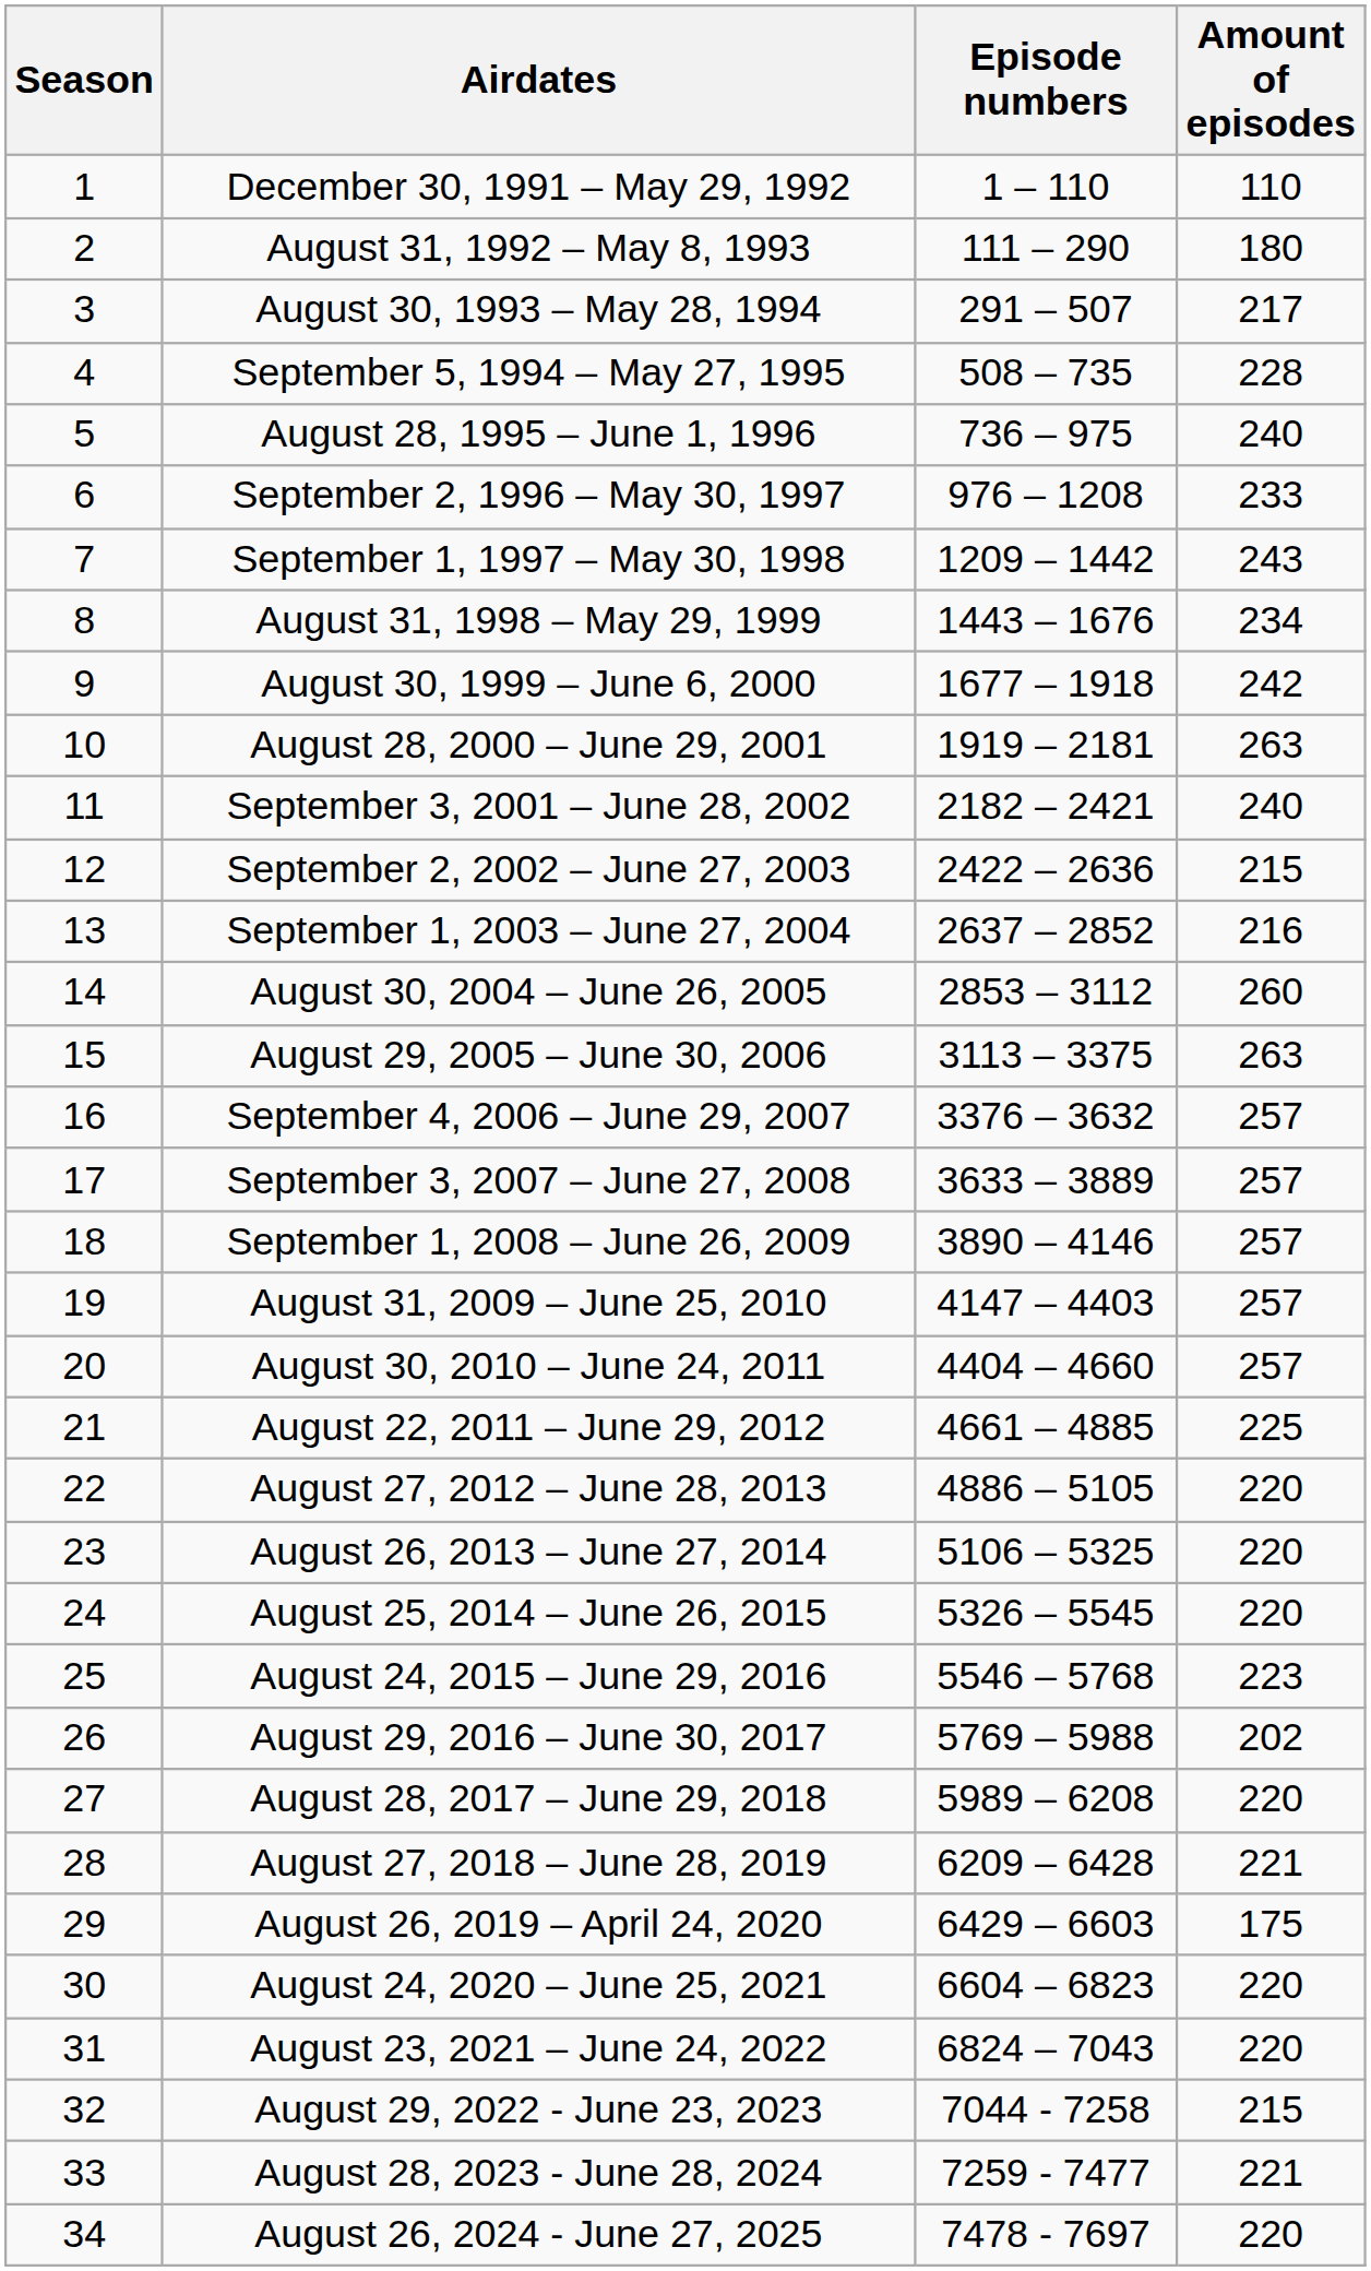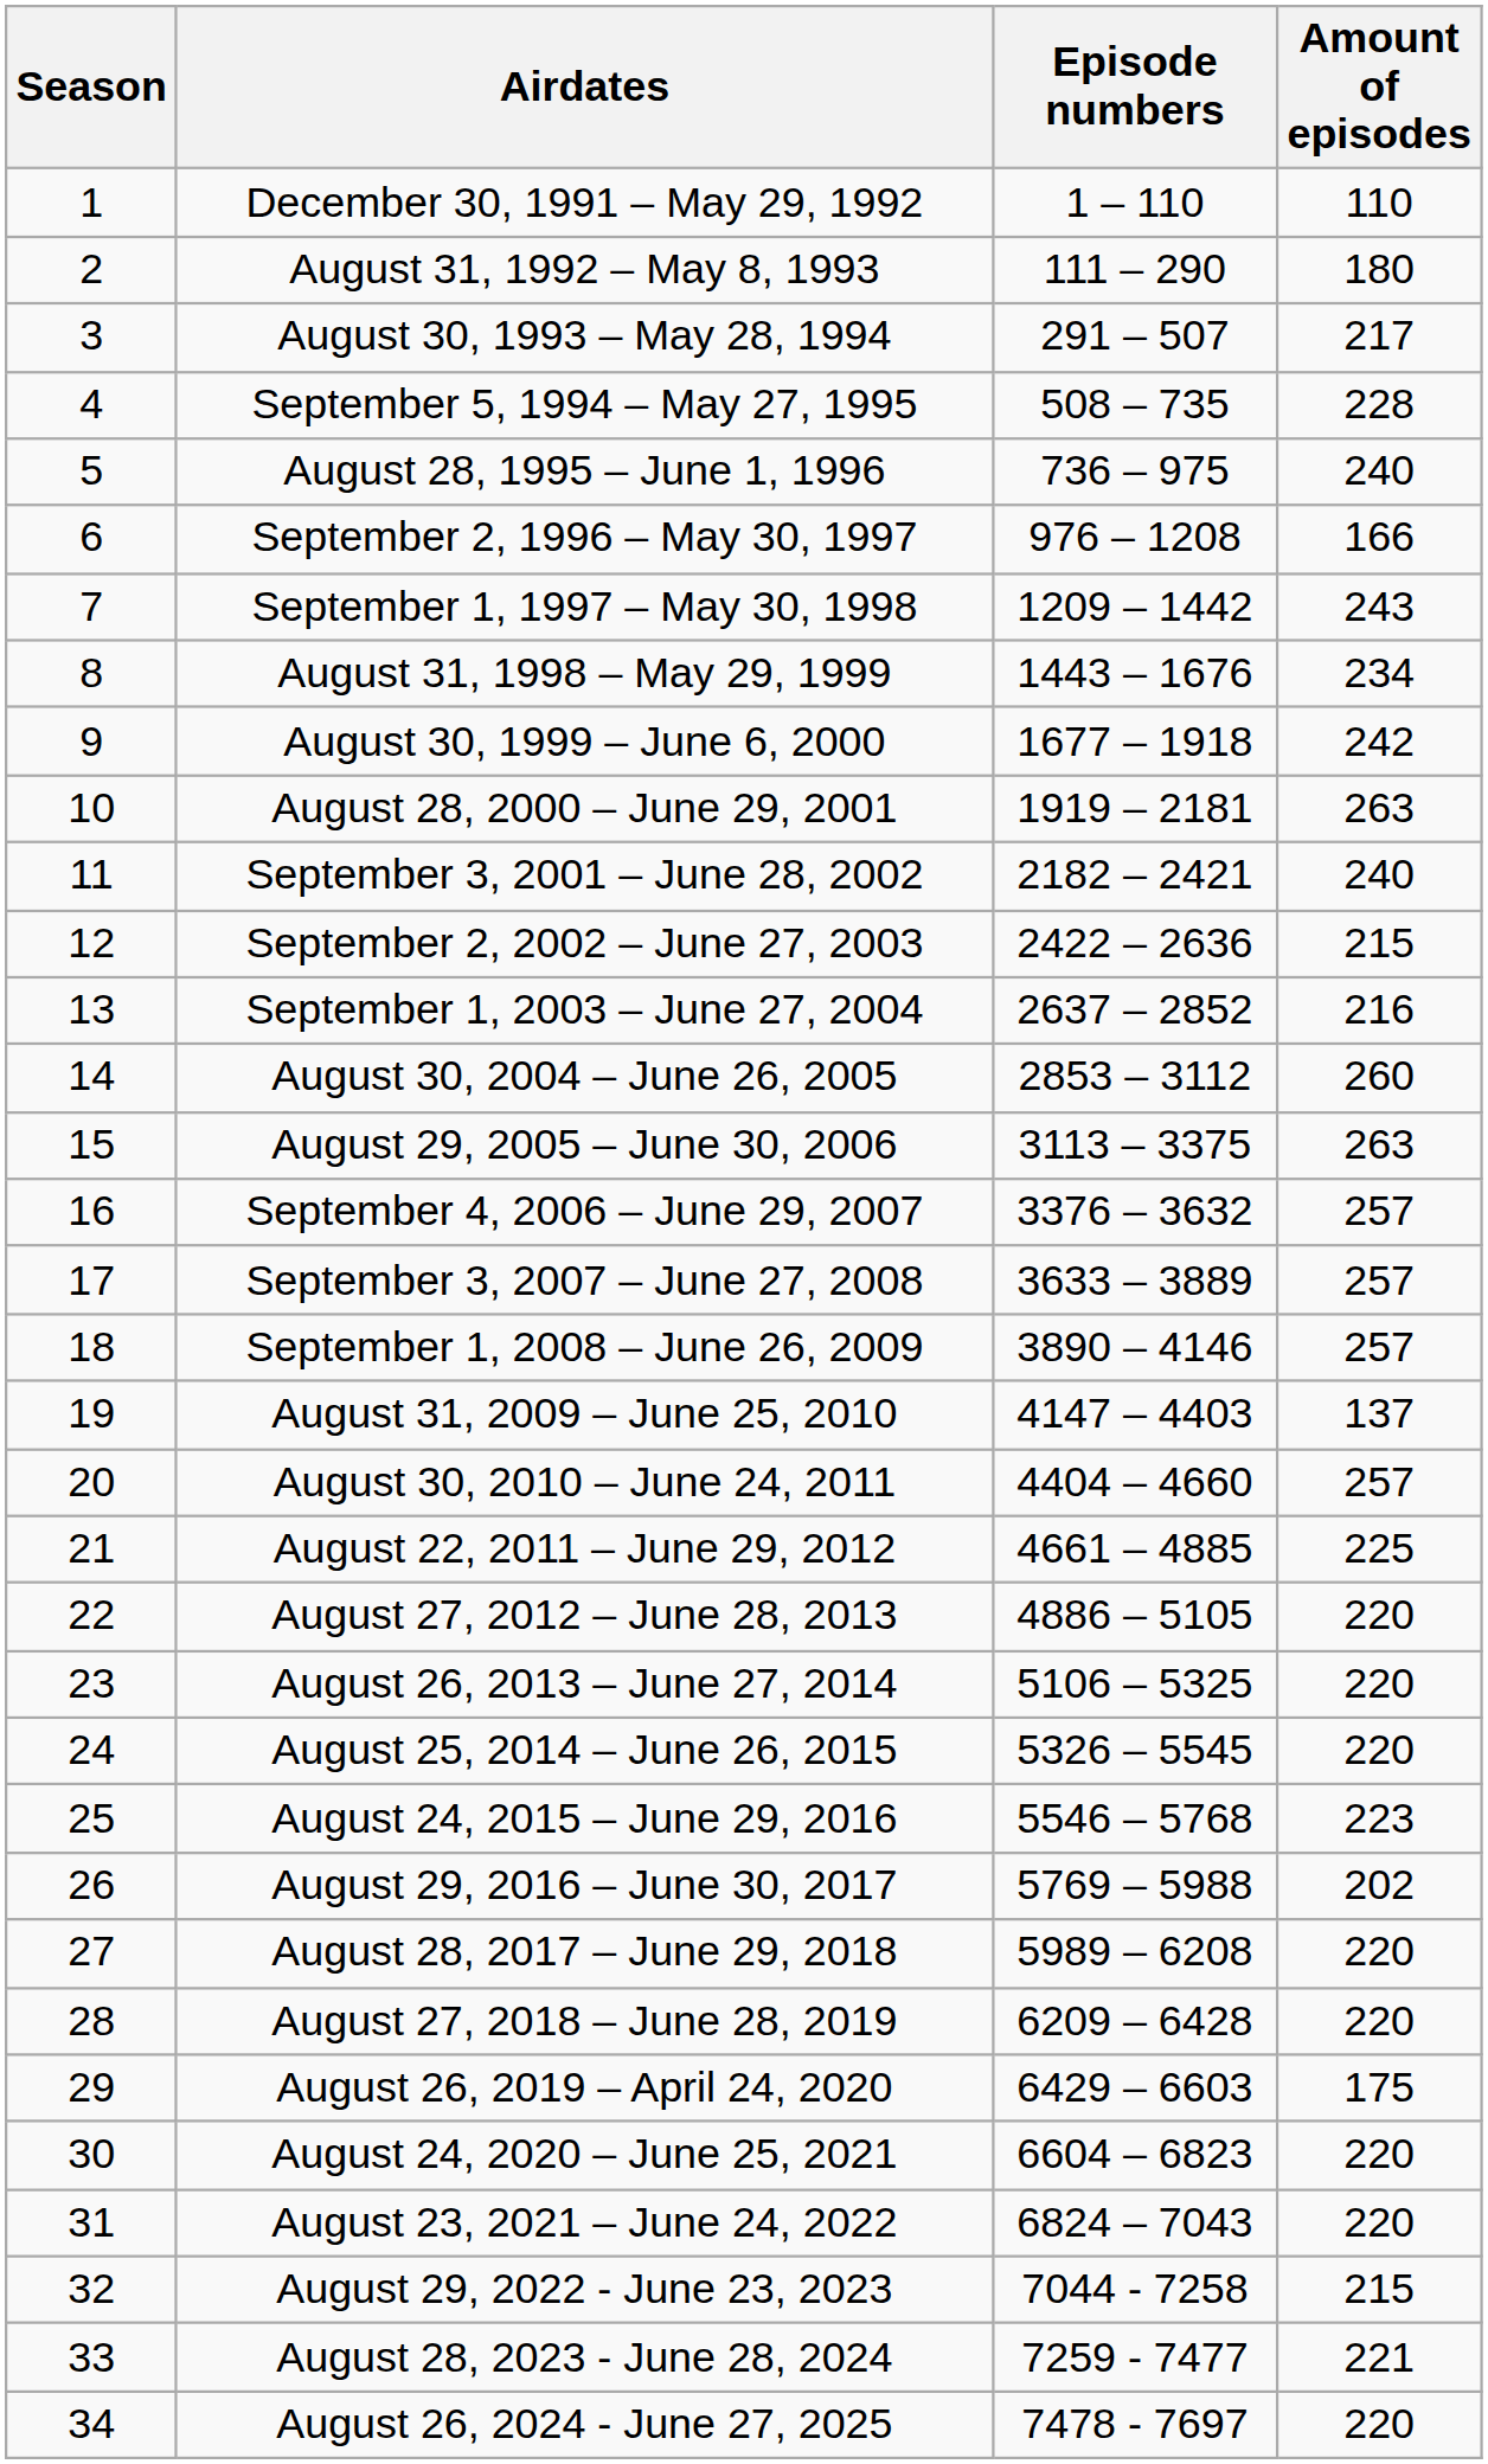 <table class="wikitable">
 <tr>
 <th width=50px>Season</th>
 <th width=300px>Airdates</th>
 <th width=100px>Episode<br>numbers</th>
 <th width=50px>Amount of<br>episodes</th>
 </tr>
 <tr>
 <td align="center">1</td>
 <td align="center">December 30, 1991 – May 29, 1992</td>
 <td align="center">1 – 110</td>
 <td align="center">110</td>
 </tr>
 <tr>
 <td align="center">2</td>
 <td align="center">August 31, 1992 – May 8, 1993</td>
 <td align="center">111 – 290</td>
 <td align="center">180</td>
 </tr>
 <tr>
 <td align="center">3</td>
 <td align="center">August 30, 1993 – May 28, 1994</td>
 <td align="center">291 – 507</td>
 <td align="center">217</td>
 </tr>
 <tr>
 <td align="center">4</td>
 <td align="center">September 5, 1994 – May 27, 1995</td>
 <td align="center">508 – 735</td>
 <td align="center">228</td>
 </tr>
 <tr>
 <td align="center">5</td>
 <td align="center">August 28, 1995 – June 1, 1996</td>
 <td align="center">736 – 975</td>
 <td align="center">240</td>
 </tr>
 <tr>
 <td align="center">6</td>
 <td align="center">September 2, 1996 – May 30, 1997</td>
 <td align="center">976 – 1208</td>
-<td align="center">233</td>
+<td align="center">166</td>
 </tr>
 <tr>
 <td align="center">7</td>
 <td align="center">September 1, 1997 – May 30, 1998</td>
 <td align="center">1209 – 1442</td>
 <td align="center">243</td>
 </tr>
 <tr>
 <td align="center">8</td>
 <td align="center">August 31, 1998 – May 29, 1999</td>
 <td align="center">1443 – 1676</td>
 <td align="center">234</td>
 </tr>
 <tr>
 <td align="center">9</td>
 <td align="center">August 30, 1999 – June 6, 2000</td>
 <td align="center">1677 – 1918</td>
 <td align="center">242</td>
 </tr>
 <tr>
 <td align="center">10</td>
 <td align="center">August 28, 2000 – June 29, 2001</td>
 <td align="center">1919 – 2181</td>
 <td align="center">263</td>
 </tr>
 <tr>
 <td align="center">11</td>
 <td align="center">September 3, 2001 – June 28, 2002</td>
 <td align="center">2182 – 2421</td>
 <td align="center">240</td>
 </tr>
 <tr>
 <td align="center">12</td>
 <td align="center">September 2, 2002 – June 27, 2003</td>
 <td align="center">2422 – 2636</td>
 <td align="center">215</td>
 </tr>
 <tr>
 <td align="center">13</td>
 <td align="center">September 1, 2003 – June 27, 2004</td>
 <td align="center">2637 – 2852</td>
 <td align="center">216</td>
 </tr>
 <tr>
 <td align="center">14</td>
 <td align="center">August 30, 2004 – June 26, 2005</td>
 <td align="center">2853 – 3112</td>
 <td align="center">260</td>
 </tr>
 <tr>
 <td align="center">15</td>
 <td align="center">August 29, 2005 – June 30, 2006</td>
 <td align="center">3113 – 3375</td>
 <td align="center">263</td>
 </tr>
 <tr>
 <td align="center">16</td>
 <td align="center">September 4, 2006 – June 29, 2007</td>
 <td align="center">3376 – 3632</td>
 <td align="center">257</td>
 </tr>
 <tr>
 <td align="center">17</td>
 <td align="center">September 3, 2007 – June 27, 2008</td>
 <td align="center">3633 – 3889</td>
 <td align="center">257</td>
 </tr>
 <tr>
 <td align="center">18</td>
 <td align="center">September 1, 2008 – June 26, 2009</td>
 <td align="center">3890 – 4146</td>
 <td align="center">257</td>
 </tr>
 <tr>
 <td align="center">19</td>
 <td align="center">August 31, 2009 – June 25, 2010</td>
 <td align="center">4147 – 4403</td>
-<td align="center">257</td>
+<td align="center">137</td>
 </tr>
 <tr>
 <td align="center">20</td>
 <td align="center">August 30, 2010 – June 24, 2011</td>
 <td align="center">4404 – 4660</td>
 <td align="center">257</td>
 </tr>
 <tr>
 <td align="center">21</td>
 <td align="center">August 22, 2011 – June 29, 2012</td>
 <td align="center">4661 – 4885</td>
 <td align="center">225</td>
 </tr>
 <tr>
 <td align="center">22</td>
 <td align="center">August 27, 2012 – June 28, 2013</td>
 <td align="center">4886 – 5105</td>
 <td align="center">220</td>
 </tr>
 <tr>
 <td align="center">23</td>
 <td align="center">August 26, 2013 – June 27, 2014</td>
 <td align="center">5106 – 5325</td>
 <td align="center">220</td>
 </tr>
 <tr>
 <td align="center">24</td>
 <td align="center">August 25, 2014 – June 26, 2015</td>
 <td align="center">5326 – 5545</td>
 <td align="center">220</td>
 </tr>
 <tr>
 <td align="center">25</td>
 <td align="center">August 24, 2015 – June 29, 2016</td>
 <td align="center">5546 – 5768</td>
 <td align="center">223</td>
 </tr>
 <tr>
 <td align="center">26</td>
 <td align="center">August 29, 2016 – June 30, 2017</td>
 <td align="center">5769 – 5988</td>
 <td align="center">202</td>
 </tr>
 <tr>
 <td align="center">27</td>
 <td align="center">August 28, 2017 – June 29, 2018</td>
 <td align="center">5989 – 6208</td>
 <td align="center">220</td>
 </tr>
 <tr>
 <td align="center">28</td>
 <td align="center">August 27, 2018 – June 28, 2019</td>
 <td align="center">6209 – 6428</td>
-<td align="center">221</td>
+<td align="center">220</td>
 </tr>
 <tr>
 <td align="center">29</td>
 <td align="center">August 26, 2019 – April 24, 2020</td>
 <td align="center">6429 – 6603</td>
 <td align="center">175</td>
 </tr>
 <tr>
 <td align="center">30</td>
 <td align="center">August 24, 2020 – June 25, 2021</td>
 <td align="center">6604 – 6823</td>
 <td align="center">220</td>
 </tr>
 <tr>
 <td align="center">31</td>
 <td align="center">August 23, 2021 – June 24, 2022</td>
 <td align="center">6824 – 7043</td>
 <td align="center">220</td>
 </tr>
 <tr>
 <td align="center">32</td>
 <td align="center">August 29, 2022 - June 23, 2023</td>
 <td align="center">7044 - 7258</td>
 <td align="center">215</td>
 </tr>
 <tr>
 <td align="center">33</td>
 <td align="center">August 28, 2023 - June 28, 2024</td>
 <td align="center">7259 - 7477</td>
 <td align="center">221</td>
 </tr>
 <tr>
 <td align="center">34</td>
 <td align="center">August 26, 2024 - June 27, 2025</td>
 <td align="center">7478 - 7697</td>
 <td align="center">220</td>
 </tr>
 </table>
